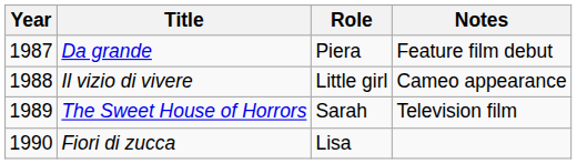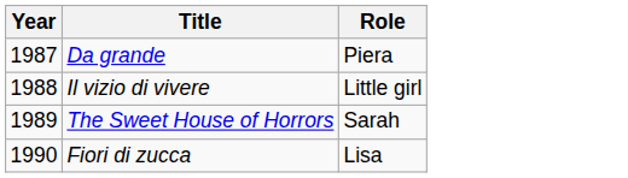 <table class="wikitable">
 <tr>
 <th>Year</th>
 <th>Title</th>
 <th>Role</th>
-<th>Notes</th>
 </tr>
 <tr>
 <td>1987</td>
 <td><em><a href='#'>Da grande</a></em></td>
 <td>Piera</td>
-<td>Feature film debut</td>
 </tr>
 <tr>
 <td>1988</td>
 <td><em>Il vizio di vivere</em></td>
 <td>Little girl</td>
-<td>Cameo appearance</td>
 </tr>
 <tr>
 <td>1989</td>
 <td><em><a href='#'>The Sweet House of Horrors</a></em></td>
 <td>Sarah</td>
-<td>Television film</td>
 </tr>
 <tr>
 <td>1990</td>
 <td><em>Fiori di zucca</em></td>
 <td>Lisa</td>
-<td></td>
 </tr>
 </table>
